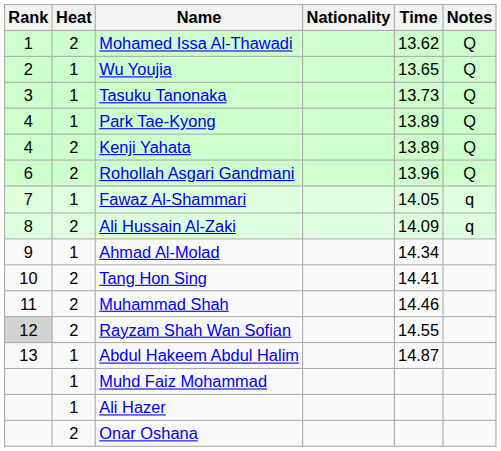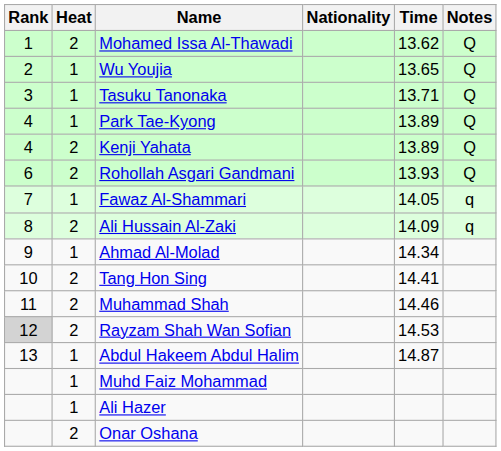 <table class="wikitable sortable" style="text-align:center; font-size:95%">
 <tr>
 <th>Rank</th>
 <th>Heat</th>
 <th>Name</th>
 <th>Nationality</th>
 <th>Time</th>
 <th>Notes</th>
 </tr>
 <tr bgcolor=ccffcc>
 <td>1</td>
 <td>2</td>
 <td align=left><a href='#'>Mohamed Issa Al-Thawadi</a></td>
 <td align=left></td>
 <td>13.62</td>
 <td>Q</td>
 </tr>
 <tr bgcolor=ccffcc>
 <td>2</td>
 <td>1</td>
 <td align=left><a href='#'>Wu Youjia</a></td>
 <td align=left></td>
 <td>13.65</td>
 <td>Q</td>
 </tr>
 <tr bgcolor=ccffcc>
 <td>3</td>
 <td>1</td>
 <td align=left><a href='#'>Tasuku Tanonaka</a></td>
 <td align=left></td>
-<td>13.73</td>
+<td>13.71</td>
 <td>Q</td>
 </tr>
 <tr bgcolor=ccffcc>
 <td>4</td>
 <td>1</td>
 <td align=left><a href='#'>Park Tae-Kyong</a></td>
 <td align=left></td>
 <td>13.89</td>
 <td>Q</td>
 </tr>
 <tr bgcolor=ccffcc>
 <td>4</td>
 <td>2</td>
 <td align=left><a href='#'>Kenji Yahata</a></td>
 <td align=left></td>
 <td>13.89</td>
 <td>Q</td>
 </tr>
 <tr bgcolor=ccffcc>
 <td>6</td>
 <td>2</td>
 <td align=left><a href='#'>Rohollah Asgari Gandmani</a></td>
 <td align=left></td>
-<td>13.96</td>
+<td>13.93</td>
 <td>Q</td>
 </tr>
 <tr bgcolor=ddffdd>
 <td>7</td>
 <td>1</td>
 <td align=left><a href='#'>Fawaz Al-Shammari</a></td>
 <td align=left></td>
 <td>14.05</td>
 <td>q</td>
 </tr>
 <tr bgcolor=ddffdd>
 <td>8</td>
 <td>2</td>
 <td align=left><a href='#'>Ali Hussain Al-Zaki</a></td>
 <td align=left></td>
 <td>14.09</td>
 <td>q</td>
 </tr>
 <tr>
 <td>9</td>
 <td>1</td>
 <td align=left><a href='#'>Ahmad Al-Molad</a></td>
 <td align=left></td>
 <td>14.34</td>
 <td></td>
 </tr>
 <tr>
 <td>10</td>
 <td>2</td>
 <td align=left><a href='#'>Tang Hon Sing</a></td>
 <td align=left></td>
 <td>14.41</td>
 <td></td>
 </tr>
 <tr>
 <td>11</td>
 <td>2</td>
 <td align=left><a href='#'>Muhammad Shah</a></td>
 <td align=left></td>
 <td>14.46</td>
 <td></td>
 </tr>
 <tr>
 <td style="background: lightgrey;">12</td>
 <td>2</td>
 <td align=left><a href='#'>Rayzam Shah Wan Sofian</a></td>
 <td align=left></td>
-<td>14.55</td>
+<td>14.53</td>
 <td></td>
 </tr>
 <tr>
 <td>13</td>
 <td>1</td>
 <td align=left><a href='#'>Abdul Hakeem Abdul Halim</a></td>
 <td align=left></td>
 <td>14.87</td>
 <td></td>
 </tr>
 <tr>
 <td></td>
 <td>1</td>
 <td align=left><a href='#'>Muhd Faiz Mohammad</a></td>
 <td align=left></td>
 <td></td>
 <td></td>
 </tr>
 <tr>
 <td></td>
 <td>1</td>
 <td align=left><a href='#'>Ali Hazer</a></td>
 <td align=left></td>
 <td></td>
 <td></td>
 </tr>
 <tr>
 <td></td>
 <td>2</td>
 <td align=left><a href='#'>Onar Oshana</a></td>
 <td align=left></td>
 <td></td>
 <td></td>
 </tr>
 </table>
